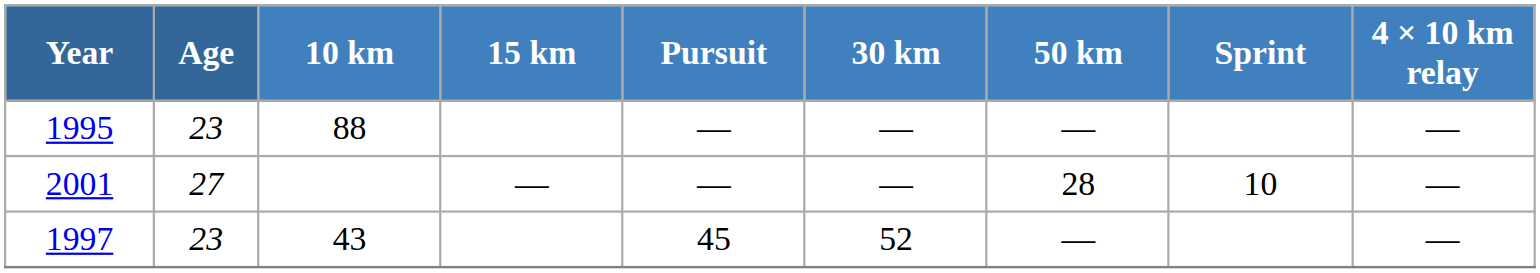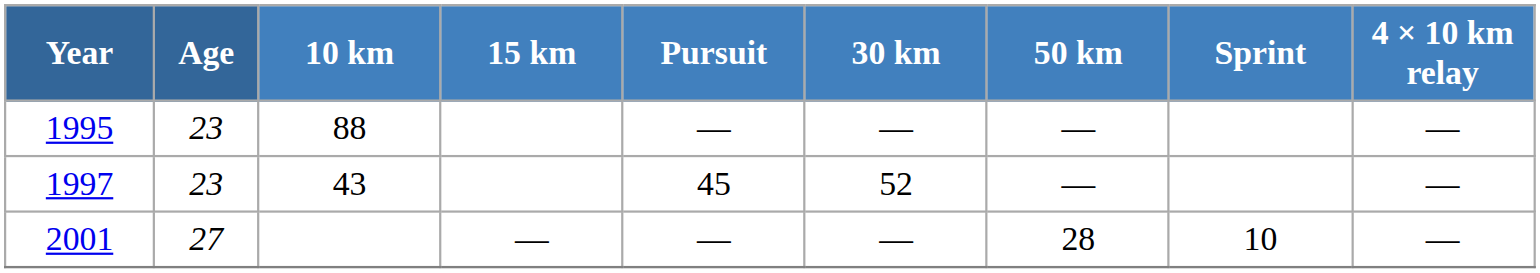 <table class="wikitable" style="font-size:95%; text-align:center; border:grey solid 1px; border-collapse:collapse; background:#ffffff;">
 <tr>
 <th style="background-color:#369; color:white; width:60px;"> Year </th>
 <th style="background-color:#369; color:white; width:40px;"> Age </th>
 <th style="background-color:#4180be; color:white; width:75px;"> 10 km </th>
 <th style="background-color:#4180be; color:white; width:75px;"> 15 km </th>
 <th style="background-color:#4180be; color:white; width:75px;"> Pursuit </th>
 <th style="background-color:#4180be; color:white; width:75px;"> 30 km </th>
 <th style="background-color:#4180be; color:white; width:75px;"> 50 km </th>
 <th style="background-color:#4180be; color:white; width:75px;"> Sprint </th>
 <th style="background-color:#4180be; color:white; width:75px;"> 4 × 10 km <br> relay </th>
 </tr>
 <tr>
 <td><a href='#'>1995</a></td>
 <td><em>23</em></td>
 <td>88</td>
 <td></td>
 <td>—</td>
 <td>—</td>
 <td>—</td>
 <td></td>
 <td>—</td>
 </tr>
 <tr>
+<td><a href='#'>1997</a></td>
+<td><em>23</em></td>
+<td>43</td>
+<td></td>
+<td>45</td>
+<td>52</td>
+<td>—</td>
+<td></td>
+<td>—</td>
+</tr>
+<tr>
 <td><a href='#'>2001</a></td>
 <td><em>27</em></td>
 <td></td>
 <td>—</td>
 <td>—</td>
 <td>—</td>
 <td>28</td>
 <td>10</td>
 <td>—</td>
 </tr>
 <tr>
-<td><a href='#'>1997</a></td>
-<td><em>23</em></td>
-<td>43</td>
-<td></td>
-<td>45</td>
-<td>52</td>
-<td>—</td>
-<td></td>
-<td>—</td>
-</tr>
-<tr>
 </tr>
 </table>
